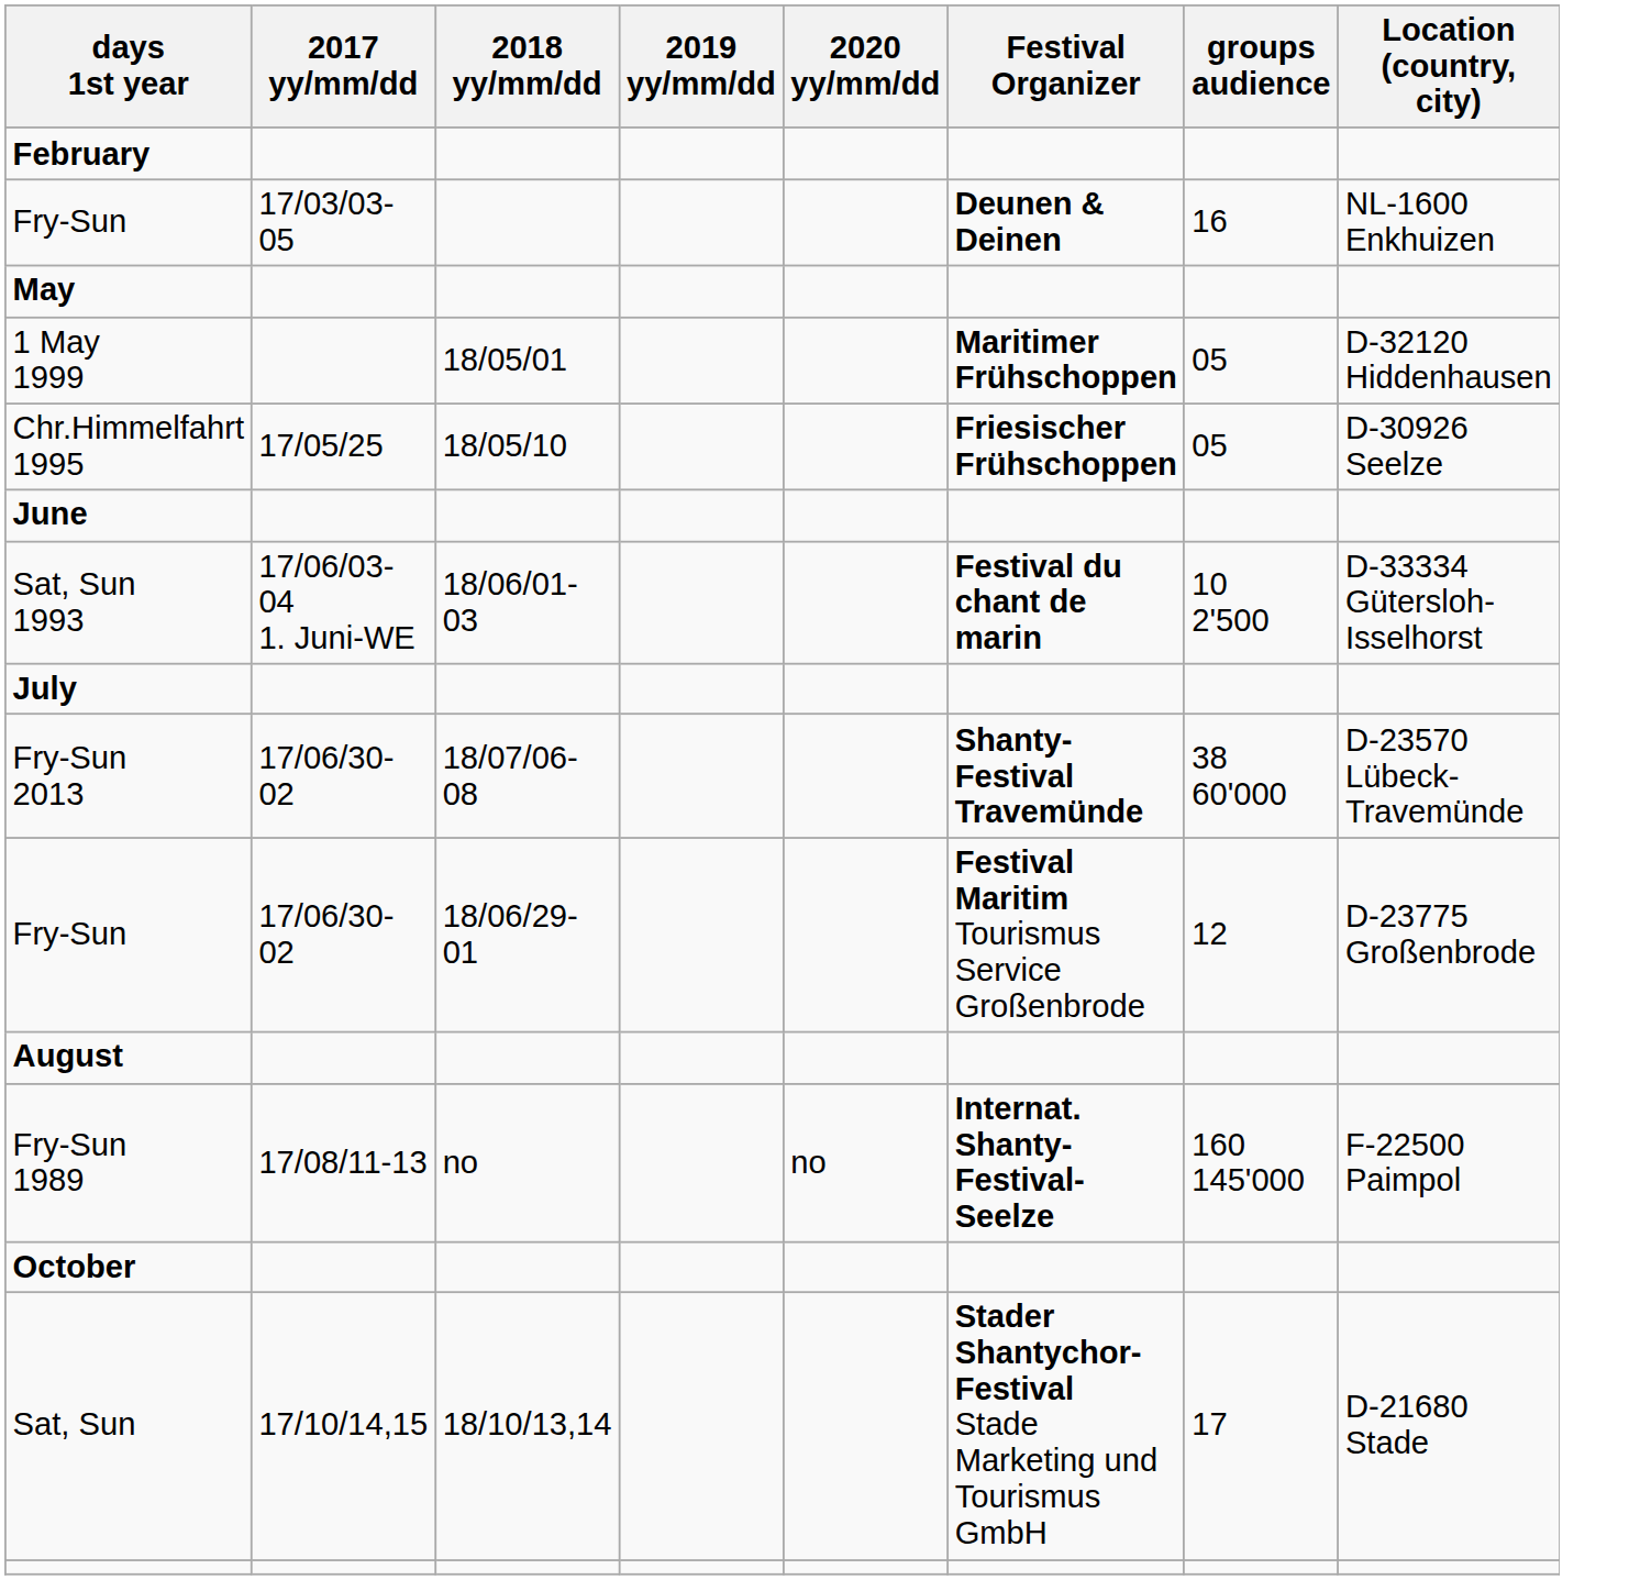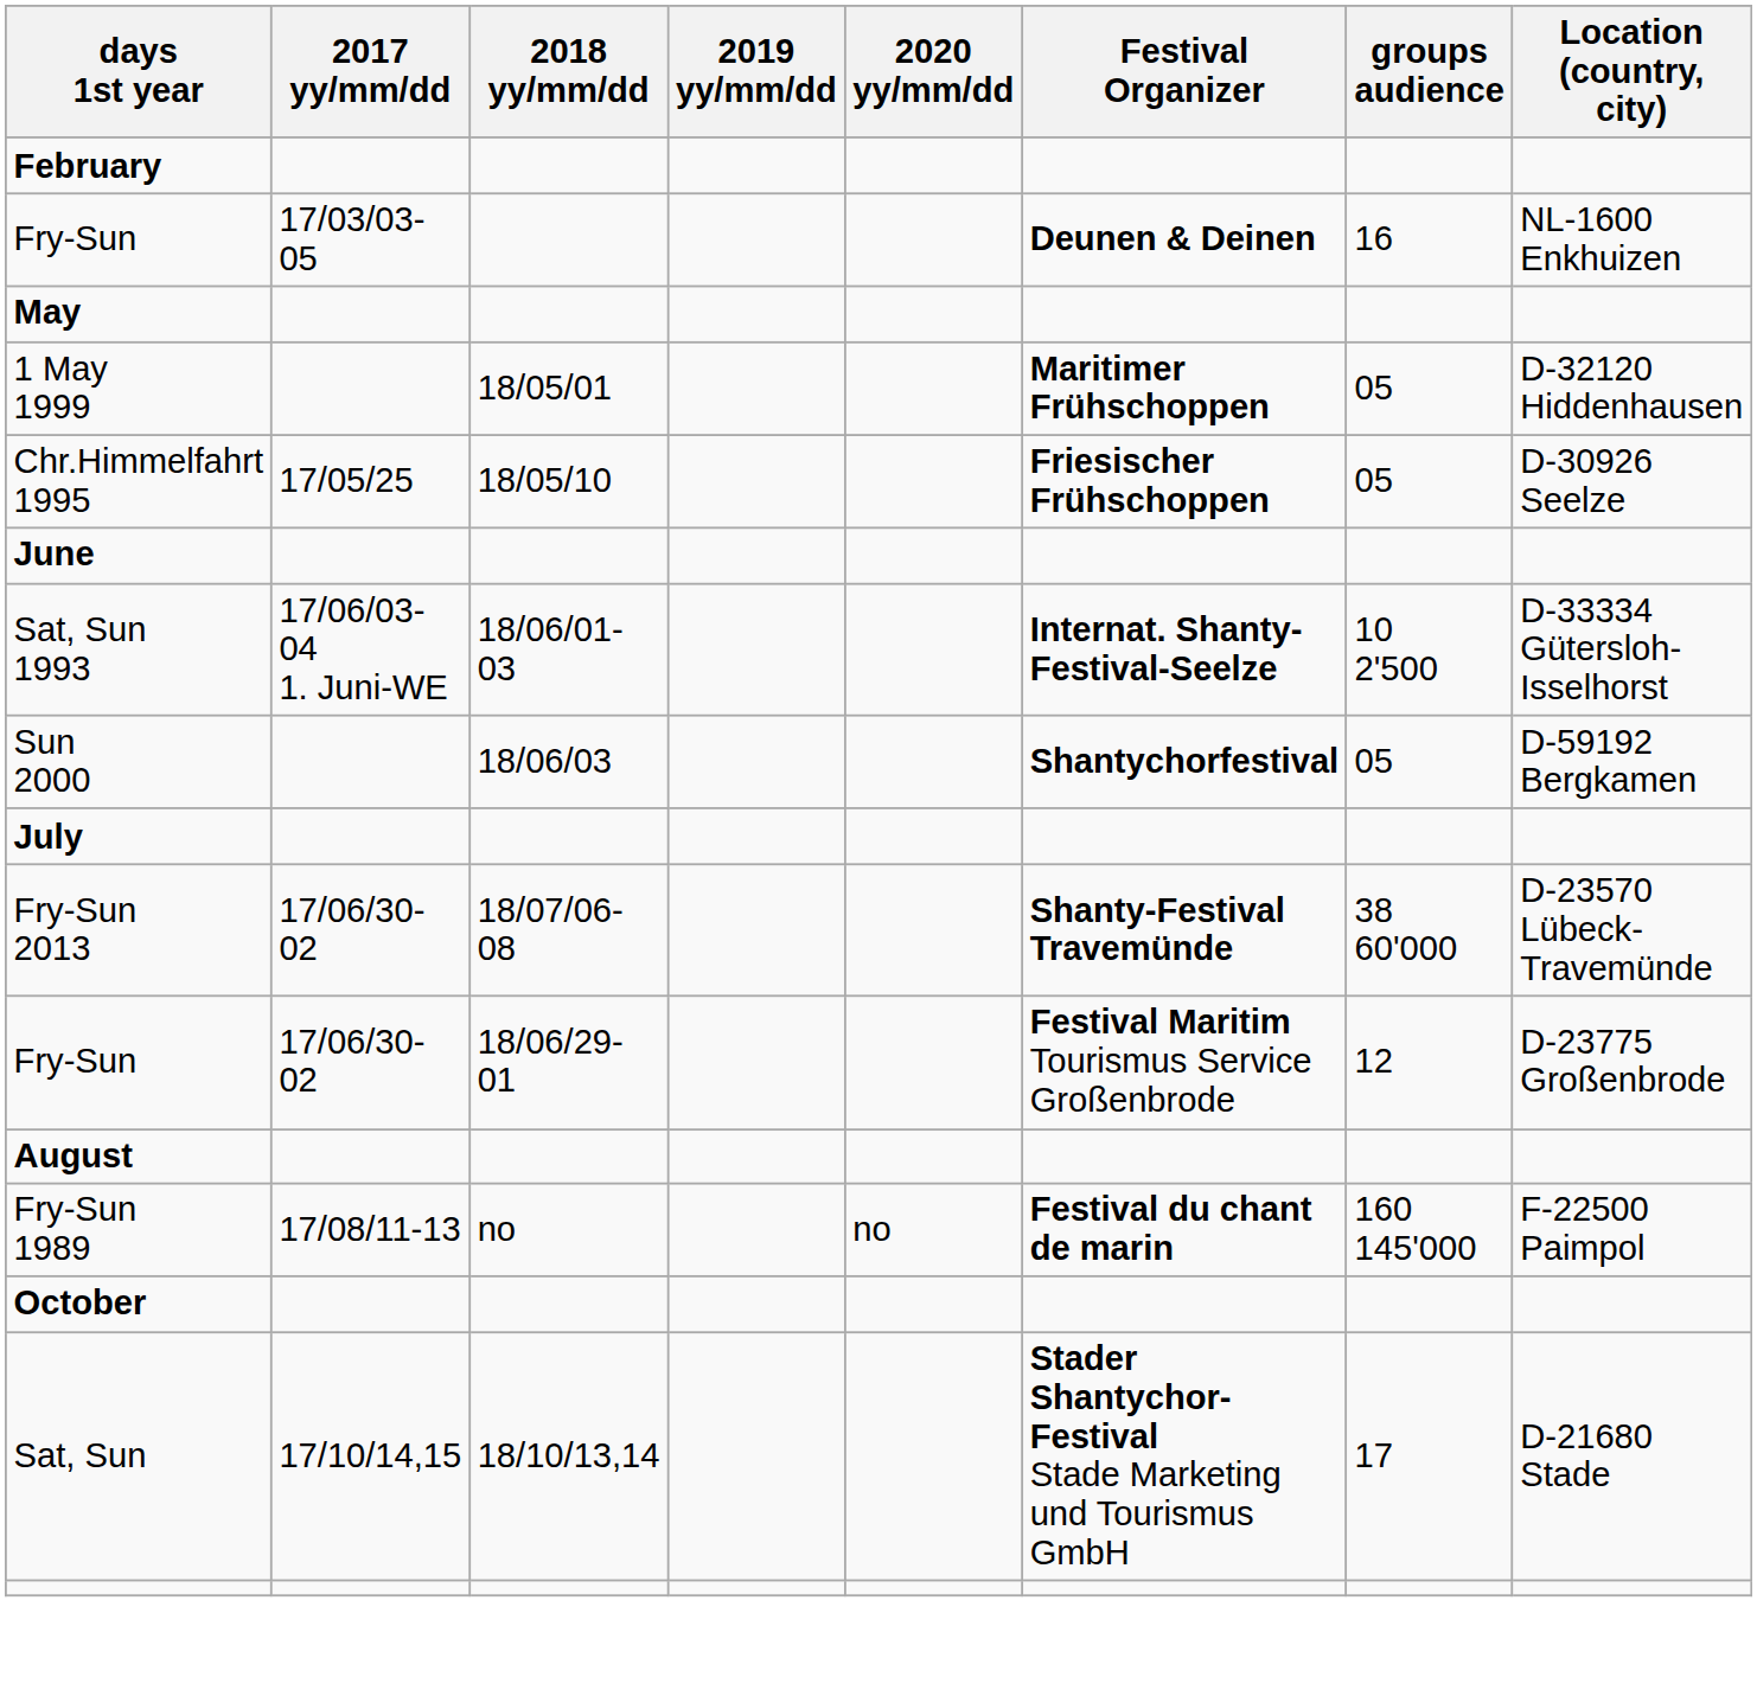 <table class="wikitable sortable">
 <tr>
 <th>days<br>1st year</th>
 <th>2017<br>yy/mm/dd</th>
 <th>2018<br>yy/mm/dd</th>
 <th>2019<br>yy/mm/dd</th>
 <th>2020<br>yy/mm/dd</th>
 <th>Festival<br>Organizer</th>
 <th>groups<br>audience</th>
 <th>Location (country, city)</th>
 </tr>
 <tr>
 <td><strong>February</strong></td>
 <td></td>
 <td></td>
 <td></td>
 <td></td>
 <td></td>
 <td></td>
 </tr>
 <tr>
 <td>Fry-Sun</td>
 <td>17/03/03-05</td>
 <td></td>
 <td></td>
 <td></td>
 <td><strong>Deunen & Deinen</strong><br></td>
 <td>16</td>
 <td>NL-1600 Enkhuizen</td>
 </tr>
 <tr>
 <td><strong>May</strong></td>
 <td></td>
 <td></td>
 <td></td>
 <td></td>
 <td></td>
 <td></td>
 </tr>
 <tr>
 <td>1 May<br>1999</td>
 <td></td>
 <td>18/05/01</td>
 <td></td>
 <td></td>
 <td><strong>Maritimer Frühschoppen</strong><br></td>
 <td>05</td>
 <td>D-32120 Hiddenhausen</td>
 </tr>
 <tr>
 <td>Chr.Himmelfahrt<br>1995</td>
 <td>17/05/25</td>
 <td>18/05/10</td>
 <td></td>
 <td></td>
 <td><strong>Friesischer Frühschoppen</strong><br></td>
 <td>05</td>
 <td>D-30926 Seelze</td>
 </tr>
 <tr>
 <td><strong>June</strong></td>
 <td></td>
 <td></td>
 <td></td>
 <td></td>
 <td></td>
 <td></td>
 </tr>
 <tr>
 <td>Sat, Sun<br>1993</td>
 <td>17/06/03-04<br>1. Juni-WE</td>
 <td>18/06/01-03</td>
 <td></td>
 <td></td>
-<td><strong>Festival du chant de marin</strong><br></td>
+<td><strong>Internat. Shanty-Festival-Seelze</strong><br></td>
 <td>10<br>2'500</td>
 <td>D-33334 Gütersloh-Isselhorst</td>
+</tr>
+<tr>
+<td>Sun<br>2000</td>
+<td></td>
+<td>18/06/03</td>
+<td></td>
+<td></td>
+<td><strong>Shantychorfestival</strong><br></td>
+<td>05</td>
+<td>D-59192 Bergkamen</td>
 </tr>
 <tr>
 <td><strong>July</strong></td>
 <td></td>
 <td></td>
 <td></td>
 <td></td>
 <td></td>
 <td></td>
 </tr>
 <tr>
 <td>Fry-Sun<br>2013</td>
 <td>17/06/30-02</td>
 <td>18/07/06-08</td>
 <td></td>
 <td></td>
 <td><strong>Shanty-Festival Travemünde</strong><br></td>
 <td>38<br>60'000</td>
 <td>D-23570 Lübeck-Travemünde</td>
 </tr>
 <tr>
 <td>Fry-Sun</td>
 <td>17/06/30-02</td>
 <td>18/06/29-01</td>
 <td></td>
 <td></td>
 <td><strong>Festival Maritim</strong><br>Tourismus Service Großenbrode</td>
 <td>12</td>
 <td>D-23775 Großenbrode</td>
 </tr>
 <tr>
 <td><strong>August</strong></td>
 <td></td>
 <td></td>
 <td></td>
 <td></td>
 <td></td>
 <td></td>
 </tr>
 <tr>
 <td>Fry-Sun<br>1989</td>
 <td>17/08/11-13</td>
 <td>no</td>
 <td></td>
 <td>no</td>
-<td><strong>Internat. Shanty-Festival-Seelze</strong><br></td>
+<td><strong>Festival du chant de marin</strong><br></td>
 <td>160<br>145'000</td>
 <td>F-22500 Paimpol</td>
 </tr>
 <tr>
 <td><strong>October</strong></td>
 <td></td>
 <td></td>
 <td></td>
 <td></td>
 <td></td>
 <td></td>
 </tr>
 <tr>
 <td>Sat, Sun</td>
 <td>17/10/14,15</td>
 <td>18/10/13,14</td>
 <td></td>
 <td></td>
 <td><strong>Stader Shantychor-Festival</strong><br>Stade Marketing und Tourismus GmbH</td>
 <td>17</td>
 <td>D-21680 Stade</td>
 </tr>
 <tr>
 <td></td>
 <td></td>
 <td></td>
 <td></td>
 <td></td>
 <td></td>
 <td></td>
 </tr>
 </table>
